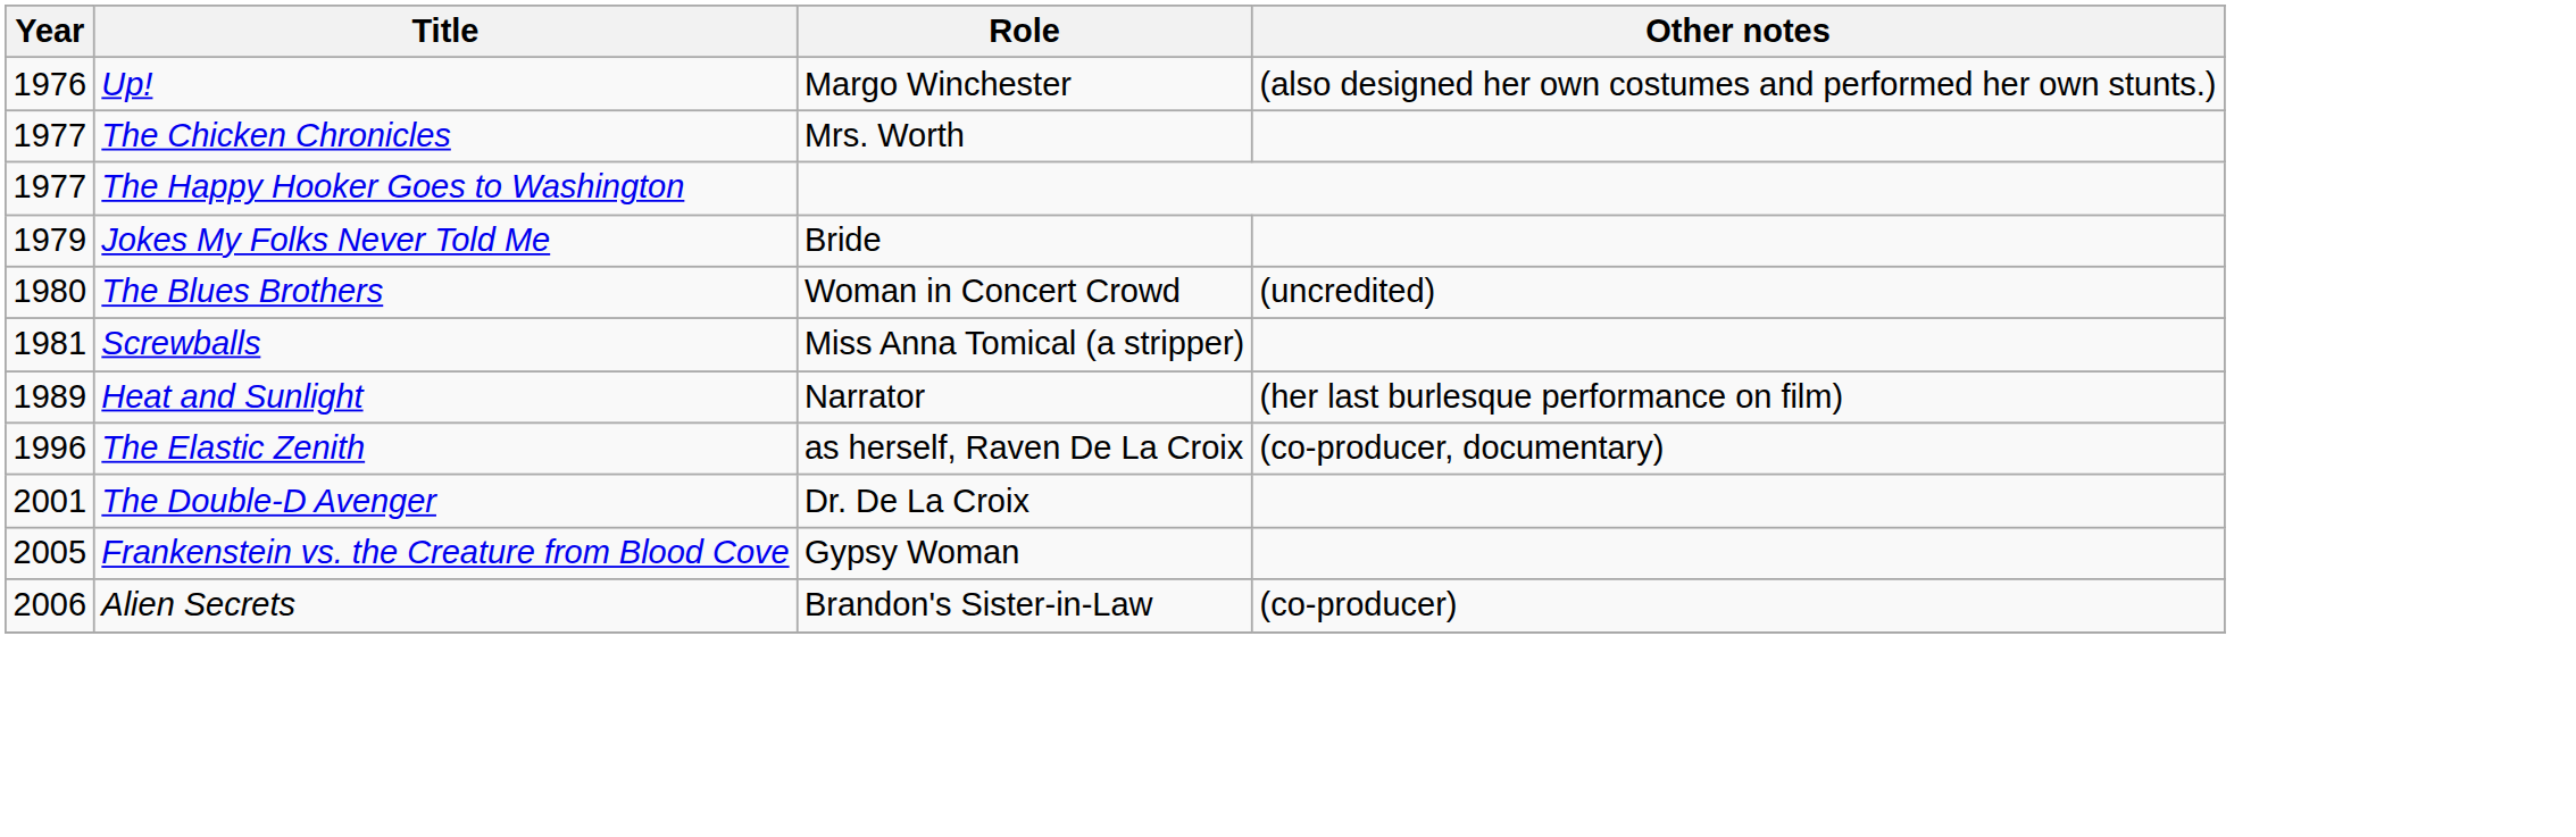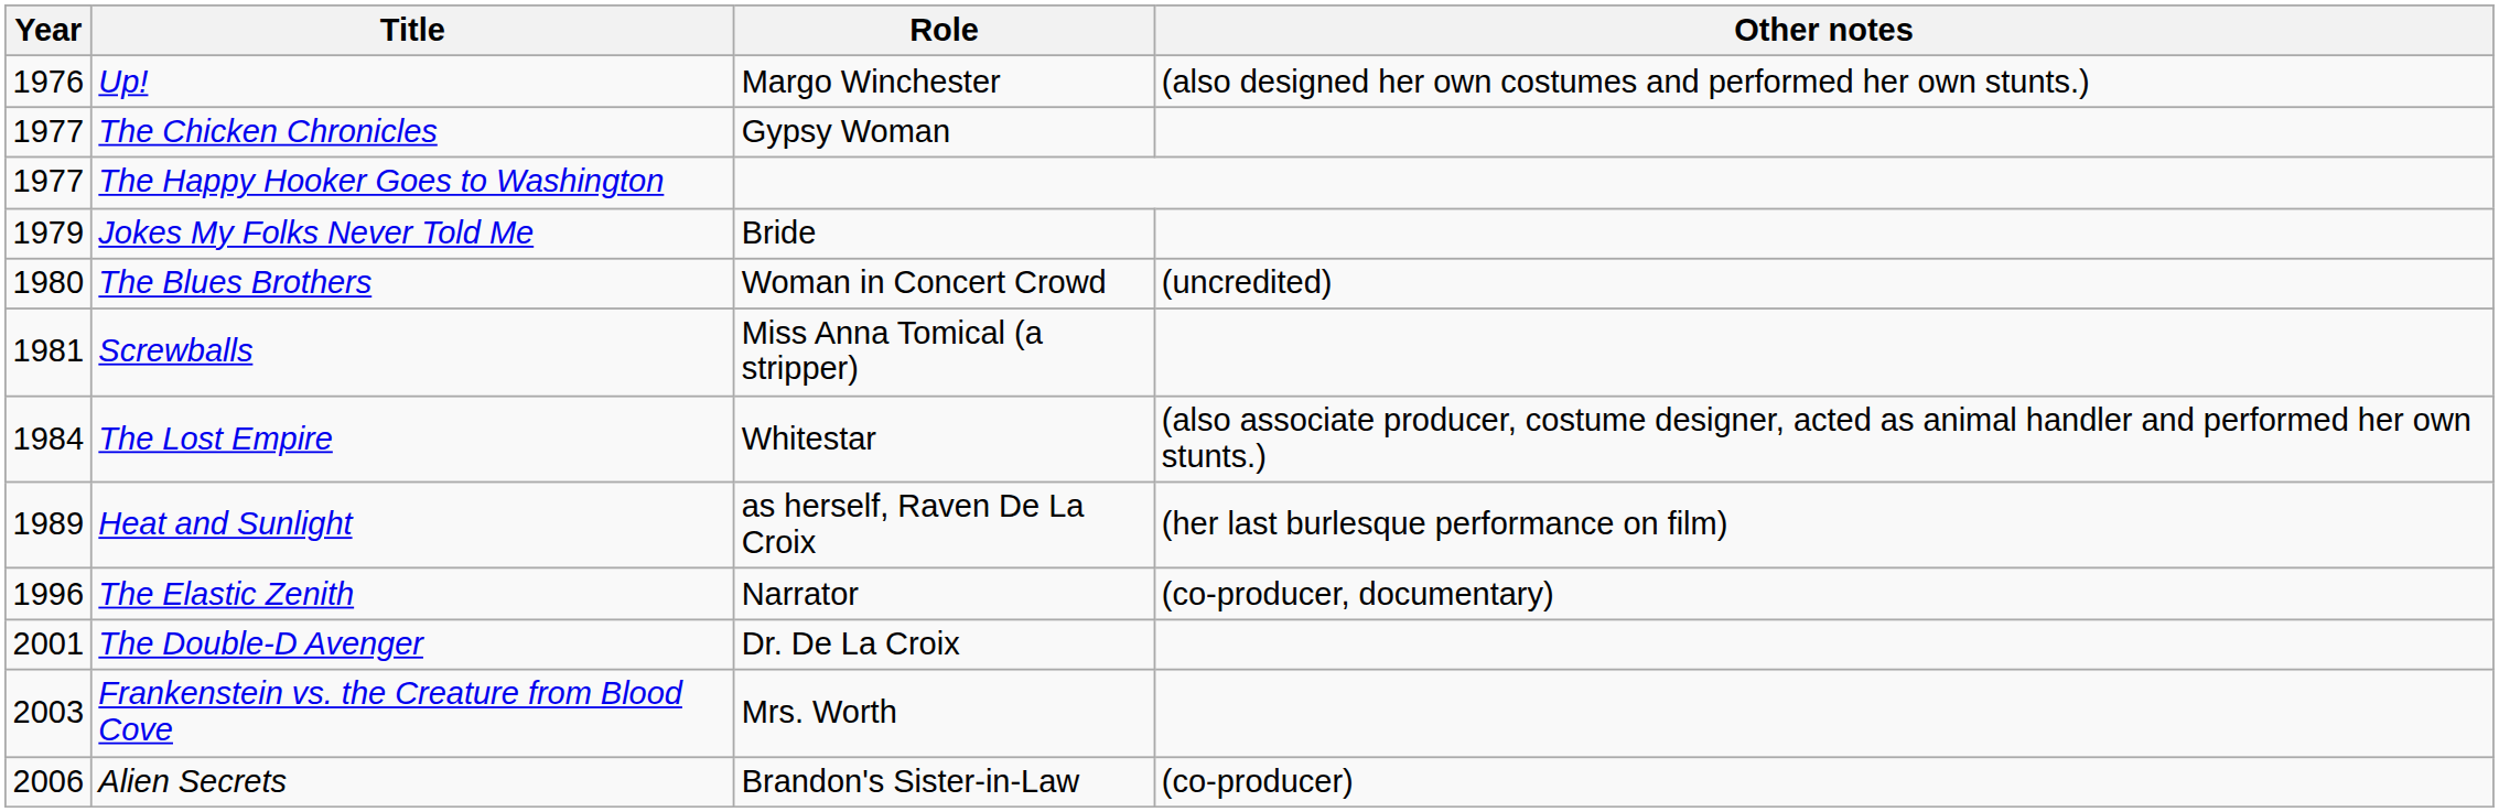 <table class="wikitable">
 <tr>
 <th>Year</th>
 <th>Title</th>
 <th>Role</th>
 <th>Other notes</th>
 </tr>
 <tr>
 <td>1976</td>
 <td><em><a href='#'>Up!</a></em></td>
 <td>Margo Winchester</td>
 <td>(also designed her own costumes and performed her own stunts.)</td>
 </tr>
 <tr>
 <td>1977</td>
 <td><em><a href='#'>The Chicken Chronicles</a></em></td>
-<td>Mrs. Worth</td>
+<td>Gypsy Woman</td>
 <td></td>
 </tr>
 <tr>
 <td>1977</td>
 <td><em><a href='#'>The Happy Hooker Goes to Washington</a></em></td>
 </tr>
 <tr>
 <td>1979</td>
 <td><em><a href='#'>Jokes My Folks Never Told Me</a></em></td>
 <td>Bride</td>
 <td></td>
 </tr>
 <tr>
 <td>1980</td>
 <td><em><a href='#'>The Blues Brothers</a></em></td>
 <td>Woman in Concert Crowd</td>
 <td>(uncredited)</td>
 </tr>
 <tr>
 <td>1981</td>
 <td><em><a href='#'>Screwballs</a></em></td>
 <td>Miss Anna Tomical (a stripper)</td>
 </tr>
 <tr>
+<td>1984</td>
+<td><em><a href='#'>The Lost Empire</a></em></td>
+<td>Whitestar</td>
+<td>(also associate producer, costume designer, acted as animal handler and performed her own stunts.)</td>
+</tr>
+<tr>
 <td>1989</td>
 <td><em><a href='#'>Heat and Sunlight</a></em></td>
-<td>Narrator</td>
+<td>as herself, Raven De La Croix</td>
 <td>(her last burlesque performance on film)</td>
 </tr>
 <tr>
 <td>1996</td>
 <td><em><a href='#'>The Elastic Zenith</a></em></td>
-<td>as herself, Raven De La Croix</td>
+<td>Narrator</td>
 <td>(co-producer, documentary)</td>
 </tr>
 <tr>
 <td>2001</td>
 <td><em><a href='#'>The Double-D Avenger</a></em></td>
 <td>Dr. De La Croix</td>
 <td></td>
 </tr>
 <tr>
-<td>2005</td>
+<td>2003</td>
 <td><em><a href='#'>Frankenstein vs. the Creature from Blood Cove</a></em></td>
-<td>Gypsy Woman</td>
+<td>Mrs. Worth</td>
 <td></td>
 </tr>
 <tr>
 <td>2006</td>
 <td><em>Alien Secrets</em></td>
 <td>Brandon's Sister-in-Law</td>
 <td>(co-producer)</td>
 </tr>
 <tr>
 </tr>
 </table>
